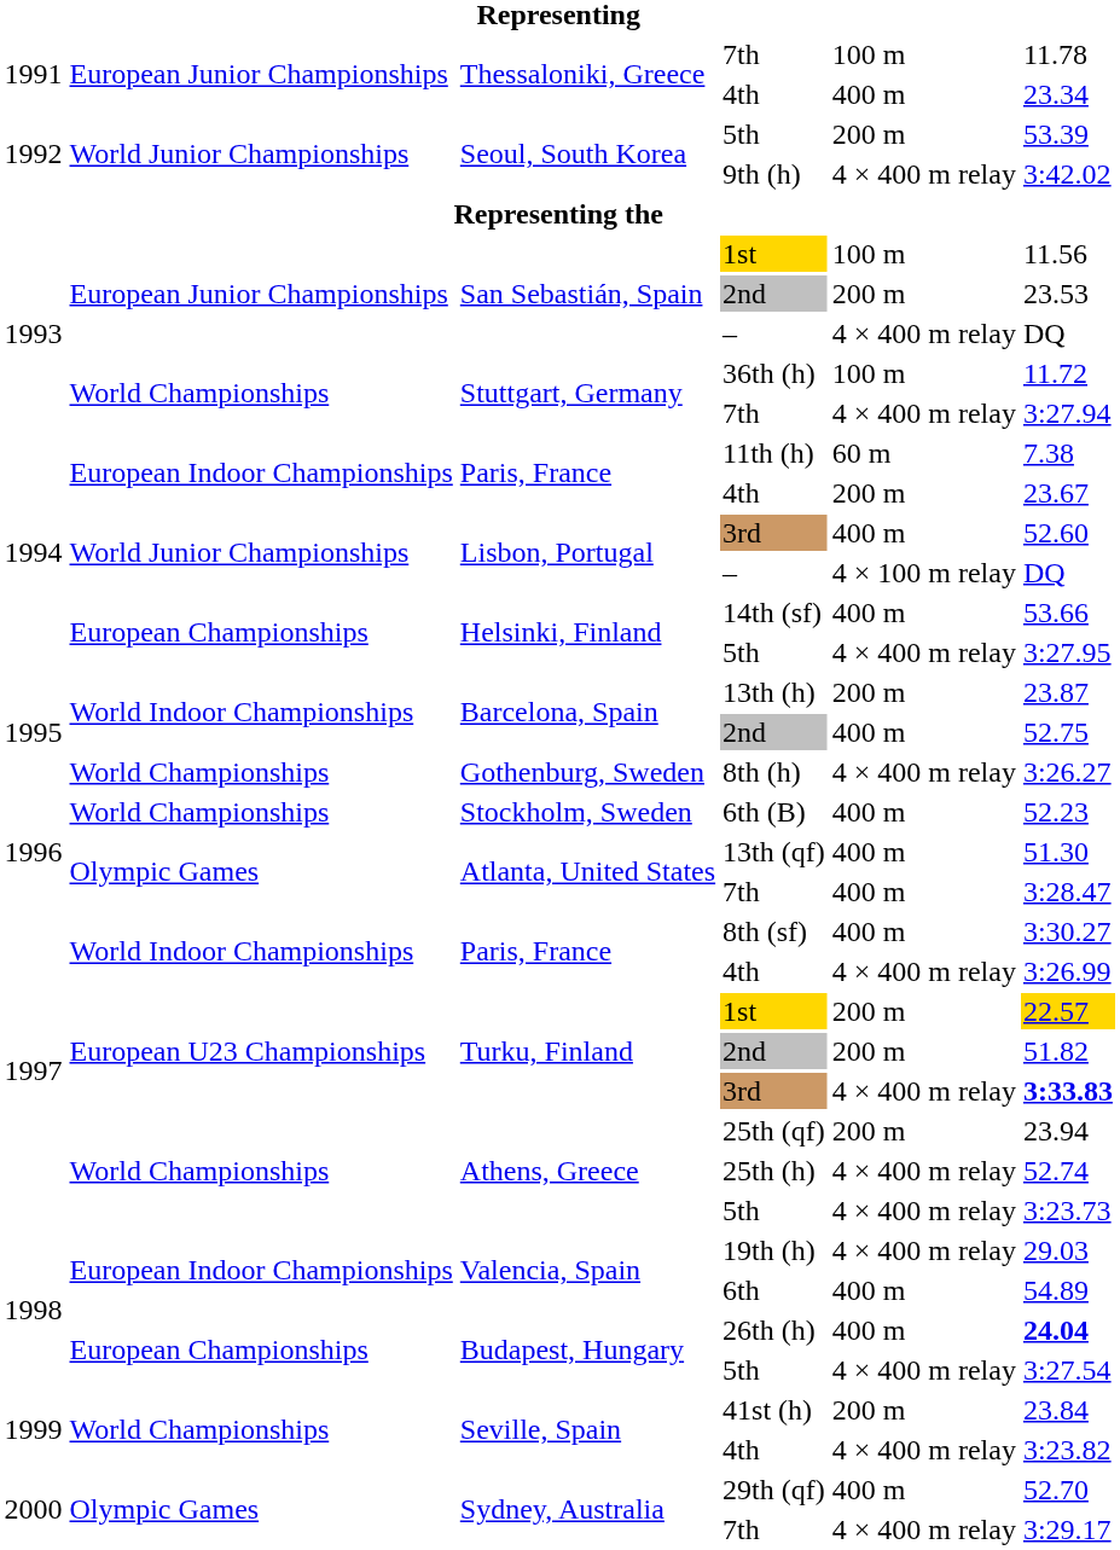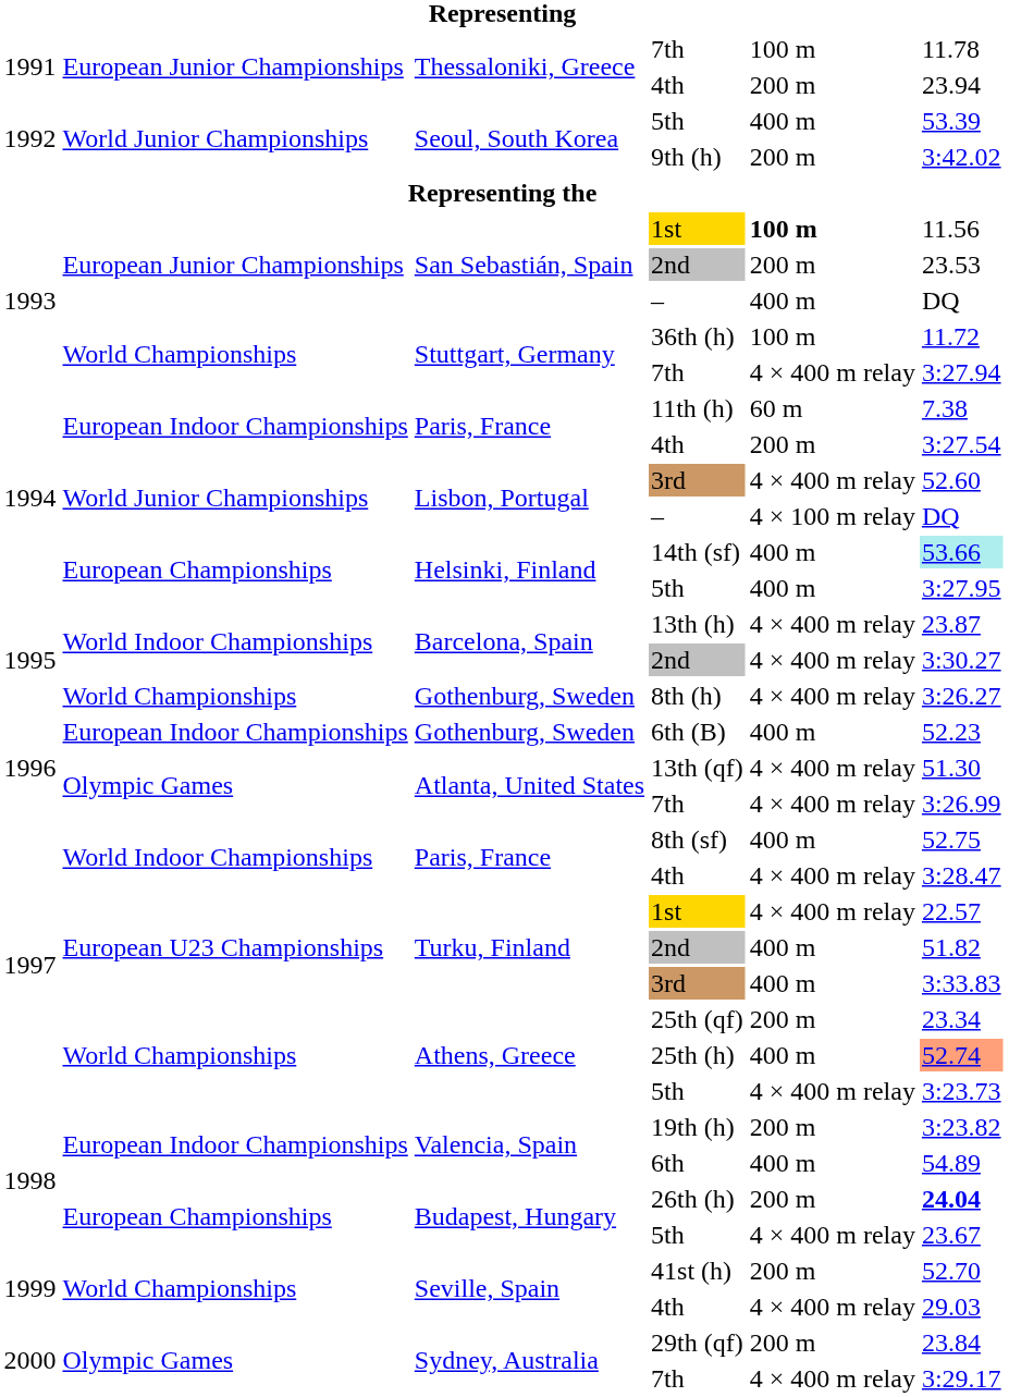 <table>
 <tr>
 <th colspan="6">Representing </th>
 </tr>
 <tr>
 <td rowspan=2>1991</td>
 <td rowspan=2><a href='#'>European Junior Championships</a></td>
 <td rowspan=2><a href='#'>Thessaloniki, Greece</a></td>
 <td>7th</td>
 <td>100 m</td>
 <td>11.78</td>
 </tr>
 <tr>
 <td>4th</td>
-<td>400 m</td>
-<td><a href='#'>23.34</a></td>
+<td>200 m</td>
+<td>23.94</td>
 </tr>
 <tr>
 <td rowspan=2>1992</td>
 <td rowspan=2><a href='#'>World Junior Championships</a></td>
 <td rowspan=2><a href='#'>Seoul, South Korea</a></td>
 <td>5th</td>
-<td>200 m</td>
+<td>400 m</td>
 <td><a href='#'>53.39</a></td>
 </tr>
 <tr>
 <td>9th (h)</td>
-<td>4 × 400 m relay</td>
+<td>200 m</td>
 <td><a href='#'>3:42.02</a></td>
 </tr>
 <tr>
 <th colspan="6">Representing the </th>
 </tr>
 <tr>
 <td rowspan=5>1993</td>
 <td rowspan=3><a href='#'>European Junior Championships</a></td>
 <td rowspan=3><a href='#'>San Sebastián, Spain</a></td>
 <td bgcolor=gold>1st</td>
-<td>100 m</td>
+<td><strong>100 m</strong></td>
 <td>11.56</td>
 </tr>
 <tr>
 <td bgcolor=silver>2nd</td>
 <td>200 m</td>
 <td>23.53</td>
 </tr>
 <tr>
 <td>–</td>
-<td>4 × 400 m relay</td>
+<td>400 m</td>
 <td>DQ</td>
 </tr>
 <tr>
 <td rowspan=2><a href='#'>World Championships</a></td>
 <td rowspan=2><a href='#'>Stuttgart, Germany</a></td>
 <td>36th (h)</td>
 <td>100 m</td>
 <td><a href='#'>11.72</a></td>
 </tr>
 <tr>
 <td>7th</td>
 <td>4 × 400 m relay</td>
 <td><a href='#'>3:27.94</a></td>
 </tr>
 <tr>
 <td rowspan=6>1994</td>
 <td rowspan=2><a href='#'>European Indoor Championships</a></td>
 <td rowspan=2><a href='#'>Paris, France</a></td>
 <td>11th (h)</td>
 <td>60 m</td>
 <td><a href='#'>7.38</a></td>
 </tr>
 <tr>
 <td>4th</td>
 <td>200 m</td>
-<td><a href='#'>23.67</a></td>
+<td><a href='#'>3:27.54</a></td>
 </tr>
 <tr>
 <td rowspan=2><a href='#'>World Junior Championships</a></td>
 <td rowspan=2><a href='#'>Lisbon, Portugal</a></td>
 <td bgcolor=cc9966>3rd</td>
-<td>400 m</td>
+<td>4 × 400 m relay</td>
 <td><a href='#'>52.60</a></td>
 </tr>
 <tr>
 <td>–</td>
 <td>4 × 100 m relay</td>
 <td><a href='#'>DQ</a></td>
 </tr>
 <tr>
 <td rowspan=2><a href='#'>European Championships</a></td>
 <td rowspan=2><a href='#'>Helsinki, Finland</a></td>
 <td>14th (sf)</td>
 <td>400 m</td>
-<td><a href='#'>53.66</a></td>
+<td style="background: paleturquoise;"><a href='#'>53.66</a></td>
 </tr>
 <tr>
 <td>5th</td>
-<td>4 × 400 m relay</td>
+<td>400 m</td>
 <td><a href='#'>3:27.95</a></td>
 </tr>
 <tr>
 <td rowspan=3>1995</td>
 <td rowspan=2><a href='#'>World Indoor Championships</a></td>
 <td rowspan=2><a href='#'>Barcelona, Spain</a></td>
 <td>13th (h)</td>
-<td>200 m</td>
+<td>4 × 400 m relay</td>
 <td><a href='#'>23.87</a></td>
 </tr>
 <tr>
 <td bgcolor=silver>2nd</td>
-<td>400 m</td>
-<td><a href='#'>52.75</a></td>
+<td>4 × 400 m relay</td>
+<td><a href='#'>3:30.27</a></td>
 </tr>
 <tr>
 <td><a href='#'>World Championships</a></td>
 <td><a href='#'>Gothenburg, Sweden</a></td>
 <td>8th (h)</td>
 <td>4 × 400 m relay</td>
 <td><a href='#'>3:26.27</a></td>
 </tr>
 <tr>
 <td rowspan=3>1996</td>
-<td><a href='#'>World Championships</a></td>
-<td><a href='#'>Stockholm, Sweden</a></td>
+<td><a href='#'>European Indoor Championships</a></td>
+<td><a href='#'>Gothenburg, Sweden</a></td>
 <td>6th (B)</td>
 <td>400 m</td>
 <td><a href='#'>52.23</a></td>
 </tr>
 <tr>
 <td rowspan=2><a href='#'>Olympic Games</a></td>
 <td rowspan=2><a href='#'>Atlanta, United States</a></td>
 <td>13th (qf)</td>
-<td>400 m</td>
+<td>4 × 400 m relay</td>
 <td><a href='#'>51.30</a></td>
 </tr>
 <tr>
 <td>7th</td>
-<td>400 m</td>
-<td><a href='#'>3:28.47</a></td>
+<td>4 × 400 m relay</td>
+<td><a href='#'>3:26.99</a></td>
 </tr>
 <tr>
 <td rowspan=8>1997</td>
 <td rowspan=2><a href='#'>World Indoor Championships</a></td>
 <td rowspan=2><a href='#'>Paris, France</a></td>
 <td>8th (sf)</td>
 <td>400 m</td>
-<td><a href='#'>3:30.27</a></td>
+<td><a href='#'>52.75</a></td>
 </tr>
 <tr>
 <td>4th</td>
 <td>4 × 400 m relay</td>
-<td><a href='#'>3:26.99</a></td>
+<td><a href='#'>3:28.47</a></td>
 </tr>
 <tr>
 <td rowspan=3><a href='#'>European U23 Championships</a></td>
 <td rowspan=3><a href='#'>Turku, Finland</a></td>
 <td bgcolor=gold>1st</td>
-<td>200 m</td>
-<td style="background: gold;"><a href='#'>22.57</a></td>
+<td>4 × 400 m relay</td>
+<td><a href='#'>22.57</a></td>
 </tr>
 <tr>
 <td bgcolor=silver>2nd</td>
-<td>200 m</td>
+<td>400 m</td>
 <td><a href='#'>51.82</a></td>
 </tr>
 <tr>
 <td bgcolor=cc9966>3rd</td>
-<td>4 × 400 m relay</td>
-<td><strong><a href='#'>3:33.83</a></strong></td>
+<td>400 m</td>
+<td><a href='#'>3:33.83</a></td>
 </tr>
 <tr>
 <td rowspan=3><a href='#'>World Championships</a></td>
 <td rowspan=3><a href='#'>Athens, Greece</a></td>
 <td>25th (qf)</td>
 <td>200 m</td>
-<td>23.94</td>
+<td><a href='#'>23.34</a></td>
 </tr>
 <tr>
 <td>25th (h)</td>
-<td>4 × 400 m relay</td>
-<td><a href='#'>52.74</a></td>
+<td>400 m</td>
+<td style="background: lightsalmon;"><a href='#'>52.74</a></td>
 </tr>
 <tr>
 <td>5th</td>
 <td>4 × 400 m relay</td>
 <td><a href='#'>3:23.73</a></td>
 </tr>
 <tr>
 <td rowspan=4>1998</td>
 <td rowspan=2><a href='#'>European Indoor Championships</a></td>
 <td rowspan=2><a href='#'>Valencia, Spain</a></td>
 <td>19th (h)</td>
-<td>4 × 400 m relay</td>
-<td><a href='#'>29.03</a></td>
+<td>200 m</td>
+<td><a href='#'>3:23.82</a></td>
 </tr>
 <tr>
 <td>6th</td>
 <td>400 m</td>
 <td><a href='#'>54.89</a></td>
 </tr>
 <tr>
 <td rowspan=2><a href='#'>European Championships</a></td>
 <td rowspan=2><a href='#'>Budapest, Hungary</a></td>
 <td>26th (h)</td>
-<td>400 m</td>
+<td>200 m</td>
 <td><strong><a href='#'>24.04</a></strong></td>
 </tr>
 <tr>
 <td>5th</td>
 <td>4 × 400 m relay</td>
-<td><a href='#'>3:27.54</a></td>
+<td><a href='#'>23.67</a></td>
 </tr>
 <tr>
 <td rowspan=2>1999</td>
 <td rowspan=2><a href='#'>World Championships</a></td>
 <td rowspan=2><a href='#'>Seville, Spain</a></td>
 <td>41st (h)</td>
 <td>200 m</td>
-<td><a href='#'>23.84</a></td>
+<td><a href='#'>52.70</a></td>
 </tr>
 <tr>
 <td>4th</td>
 <td>4 × 400 m relay</td>
-<td><a href='#'>3:23.82</a></td>
+<td><a href='#'>29.03</a></td>
 </tr>
 <tr>
 <td rowspan=2>2000</td>
 <td rowspan=2><a href='#'>Olympic Games</a></td>
 <td rowspan=2><a href='#'>Sydney, Australia</a></td>
 <td>29th (qf)</td>
-<td>400 m</td>
-<td><a href='#'>52.70</a></td>
+<td>200 m</td>
+<td><a href='#'>23.84</a></td>
 </tr>
 <tr>
 <td>7th</td>
 <td>4 × 400 m relay</td>
 <td><a href='#'>3:29.17</a></td>
 </tr>
 </table>
